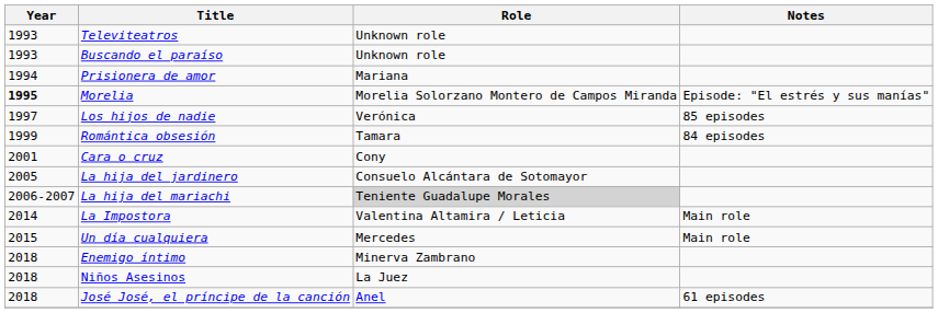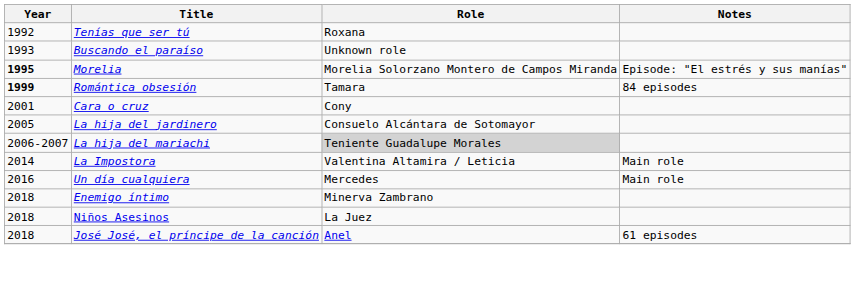 <table class="wikitable sortable">
 <tr>
 <th>Year</th>
 <th>Title</th>
 <th>Role</th>
 <th>Notes</th>
 </tr>
 <tr>
-<td>1993</td>
-<td><em><a href='#'>Televiteatros</a></em></td>
-<td>Unknown role</td>
+<td>1992</td>
+<td><em><a href='#'>Tenías que ser tú</a></em></td>
+<td>Roxana</td>
 <td></td>
 </tr>
 <tr>
 <td>1993</td>
 <td><em><a href='#'>Buscando el paraíso</a></em></td>
 <td>Unknown role</td>
 <td></td>
 </tr>
 <tr>
-<td>1994</td>
-<td><em><a href='#'>Prisionera de amor</a></em></td>
-<td>Mariana</td>
-<td></td>
-</tr>
-<tr>
 <td><strong>1995</strong></td>
 <td><em><a href='#'>Morelia</a></em></td>
 <td>Morelia Solorzano Montero de Campos Miranda</td>
 <td>Episode: "El estrés y sus manías"</td>
 </tr>
 <tr>
-<td>1997</td>
-<td><em><a href='#'>Los hijos de nadie</a></em></td>
-<td>Verónica</td>
-<td>85 episodes</td>
-</tr>
-<tr>
-<td>1999</td>
+<td><strong>1999</strong></td>
 <td><em><a href='#'>Romántica obsesión</a></em></td>
 <td>Tamara</td>
 <td>84 episodes</td>
 </tr>
 <tr>
 <td>2001</td>
 <td><em><a href='#'>Cara o cruz</a></em></td>
 <td>Cony</td>
 <td></td>
 </tr>
 <tr>
 <td>2005</td>
 <td><em><a href='#'>La hija del jardinero</a></em></td>
 <td>Consuelo Alcántara de Sotomayor</td>
 <td></td>
 </tr>
 <tr>
 <td>2006-2007</td>
 <td><em><a href='#'>La hija del mariachi</a></em></td>
 <td style="background: lightgrey;">Teniente Guadalupe Morales</td>
 <td></td>
 </tr>
 <tr>
 <td>2014</td>
 <td><em><a href='#'>La Impostora</a></em></td>
 <td>Valentina Altamira / Leticia</td>
 <td>Main role</td>
 </tr>
 <tr>
-<td>2015</td>
+<td>2016</td>
 <td><em><a href='#'>Un día cualquiera</a></em></td>
 <td>Mercedes</td>
 <td>Main role</td>
 </tr>
 <tr>
 <td>2018</td>
 <td><em><a href='#'>Enemigo íntimo</a></em></td>
 <td>Minerva Zambrano</td>
 <td></td>
 </tr>
 <tr>
 <td>2018</td>
 <td><a href='#'>Niños Asesinos</a></td>
 <td>La Juez</td>
 <td></td>
 </tr>
 <tr>
 <td>2018</td>
 <td><em><a href='#'>José José, el príncipe de la canción</a></em></td>
 <td><a href='#'>Anel</a></td>
 <td>61 episodes</td>
 </tr>
 <tr>
 </tr>
 </table>
